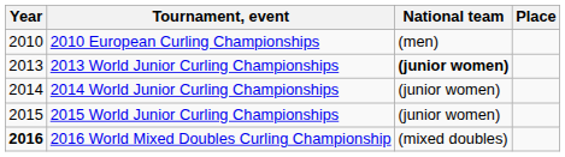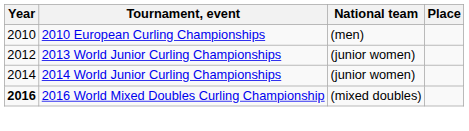 <table class="wikitable">
 <tr>
 <th scope="col">Year</th>
 <th scope="col">Tournament, event</th>
 <th scope="col">National team</th>
 <th scope="col">Place</th>
 </tr>
 <tr>
 <td>2010</td>
 <td><a href='#'>2010 European Curling Championships</a></td>
 <td> (men)</td>
 <td></td>
 </tr>
 <tr>
-<td>2013</td>
+<td>2012</td>
 <td><a href='#'>2013 World Junior Curling Championships</a></td>
-<td><strong> (junior women)</strong></td>
+<td> (junior women)</td>
 <td></td>
 </tr>
 <tr>
 <td>2014</td>
 <td><a href='#'>2014 World Junior Curling Championships</a></td>
-<td> (junior women)</td>
-<td></td>
-</tr>
-<tr>
-<td>2015</td>
-<td><a href='#'>2015 World Junior Curling Championships</a></td>
 <td> (junior women)</td>
 <td></td>
 </tr>
 <tr>
 <td><strong>2016</strong></td>
 <td><a href='#'>2016 World Mixed Doubles Curling Championship</a></td>
 <td> (mixed doubles)</td>
 <td></td>
 </tr>
 </table>
